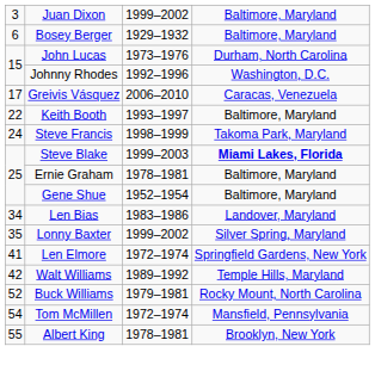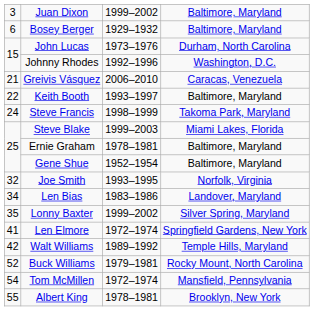 <table class = "wikitable" style=text-align:center>
 <tr>
 <td>3</td>
 <td><a href='#'>Juan Dixon</a></td>
 <td>1999–2002</td>
 <td><a href='#'>Baltimore, Maryland</a></td>
 </tr>
 <tr>
 <td>6</td>
 <td><a href='#'>Bosey Berger</a></td>
 <td>1929–1932</td>
 <td><a href='#'>Baltimore, Maryland</a></td>
 </tr>
 <tr>
 <td rowspan=2>15</td>
 <td><a href='#'>John Lucas</a></td>
 <td>1973–1976</td>
 <td><a href='#'>Durham, North Carolina</a></td>
 </tr>
 <tr>
 <td Johnny Rhodes (basketball)>Johnny Rhodes</td>
 <td>1992–1996</td>
 <td><a href='#'>Washington, D.C.</a></td>
 </tr>
 <tr>
-<td>17</td>
+<td>21</td>
 <td><a href='#'>Greivis Vásquez</a></td>
 <td>2006–2010</td>
 <td><a href='#'>Caracas, Venezuela</a></td>
 </tr>
 <tr>
 <td>22</td>
 <td><a href='#'>Keith Booth</a></td>
 <td>1993–1997</td>
 <td>Baltimore, Maryland</td>
 </tr>
 <tr>
 <td>24</td>
 <td><a href='#'>Steve Francis</a></td>
 <td>1998–1999</td>
 <td><a href='#'>Takoma Park, Maryland</a></td>
 </tr>
 <tr>
 <td rowspan=3>25</td>
 <td><a href='#'>Steve Blake</a></td>
 <td>1999–2003</td>
-<td><strong><a href='#'>Miami Lakes, Florida</a></strong></td>
+<td><a href='#'>Miami Lakes, Florida</a></td>
 </tr>
 <tr>
 <td Ernie Graham (basketball)>Ernie Graham</td>
 <td>1978–1981</td>
 <td>Baltimore, Maryland</td>
 </tr>
 <tr>
 <td><a href='#'>Gene Shue</a></td>
 <td>1952–1954</td>
 <td>Baltimore, Maryland</td>
+</tr>
+<tr>
+<td>32</td>
+<td><a href='#'>Joe Smith</a></td>
+<td>1993–1995</td>
+<td><a href='#'>Norfolk, Virginia</a></td>
 </tr>
 <tr>
 <td>34</td>
 <td><a href='#'>Len Bias</a></td>
 <td>1983–1986</td>
 <td><a href='#'>Landover, Maryland</a></td>
 </tr>
 <tr>
 <td>35</td>
 <td><a href='#'>Lonny Baxter</a></td>
 <td>1999–2002</td>
 <td><a href='#'>Silver Spring, Maryland</a></td>
 </tr>
 <tr>
 <td>41</td>
 <td><a href='#'>Len Elmore</a></td>
 <td>1972–1974</td>
 <td><a href='#'>Springfield Gardens, New York</a></td>
 </tr>
 <tr>
 <td>42</td>
 <td><a href='#'>Walt Williams</a></td>
 <td>1989–1992</td>
 <td><a href='#'>Temple Hills, Maryland</a></td>
 </tr>
 <tr>
 <td>52</td>
 <td><a href='#'>Buck Williams</a></td>
 <td>1979–1981</td>
 <td><a href='#'>Rocky Mount, North Carolina</a></td>
 </tr>
 <tr>
 <td>54</td>
 <td><a href='#'>Tom McMillen</a></td>
 <td>1972–1974</td>
 <td><a href='#'>Mansfield, Pennsylvania</a></td>
 </tr>
 <tr>
 <td>55</td>
 <td><a href='#'>Albert King</a></td>
 <td>1978–1981</td>
 <td><a href='#'>Brooklyn, New York</a></td>
 </tr>
 </table>
